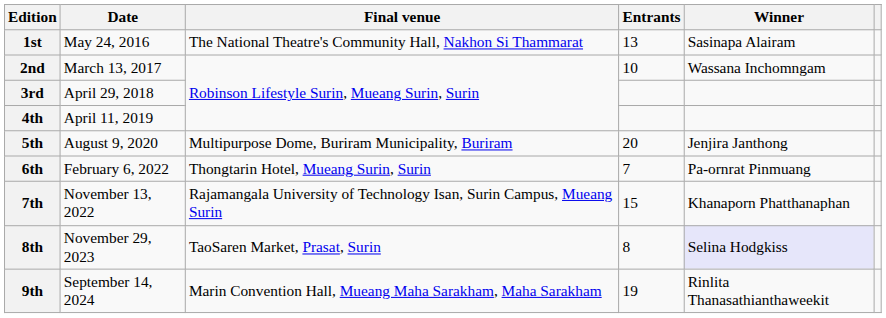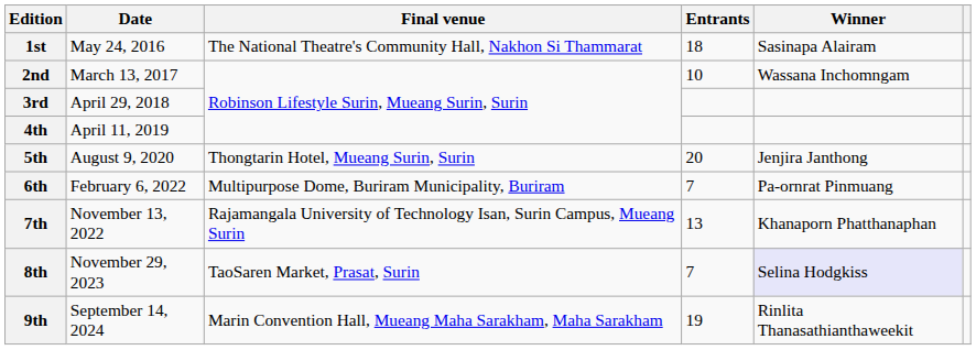 <table class="wikitable defaultcenter col2left col3left col5left" style="font-size:95%;">
 <tr>
 <th>Edition</th>
 <th>Date</th>
 <th>Final venue</th>
 <th>Entrants</th>
 <th>Winner</th>
 <th></th>
 </tr>
 <tr>
 <th>1st</th>
 <td>May 24, 2016</td>
 <td>The National Theatre's Community Hall, <a href='#'>Nakhon Si Thammarat</a></td>
-<td>13</td>
+<td>18</td>
 <td>Sasinapa Alairam</td>
 <td></td>
 </tr>
 <tr>
 <th>2nd</th>
 <td>March 13, 2017</td>
 <td rowspan=3><a href='#'>Robinson Lifestyle Surin</a>, <a href='#'>Mueang Surin</a>, <a href='#'>Surin</a></td>
 <td>10</td>
 <td>Wassana Inchomngam</td>
 <td></td>
 </tr>
 <tr>
 <th>3rd</th>
 <td>April 29, 2018</td>
 <td></td>
 <td></td>
 <td></td>
 </tr>
 <tr>
 <th>4th</th>
 <td>April 11, 2019</td>
 <td></td>
 <td></td>
 <td></td>
 </tr>
 <tr>
 <th>5th</th>
 <td>August 9, 2020</td>
-<td>Multipurpose Dome, Buriram Municipality, <a href='#'>Buriram</a></td>
+<td>Thongtarin Hotel, <a href='#'>Mueang Surin</a>, <a href='#'>Surin</a></td>
 <td>20</td>
 <td>Jenjira Janthong</td>
 <td></td>
 </tr>
 <tr>
 <th>6th</th>
 <td>February 6, 2022</td>
-<td>Thongtarin Hotel, <a href='#'>Mueang Surin</a>, <a href='#'>Surin</a></td>
+<td>Multipurpose Dome, Buriram Municipality, <a href='#'>Buriram</a></td>
 <td>7</td>
 <td>Pa-ornrat Pinmuang</td>
 <td></td>
 </tr>
 <tr>
 <th>7th</th>
 <td>November 13, 2022</td>
 <td>Rajamangala University of Technology Isan, Surin Campus, <a href='#'>Mueang Surin</a></td>
-<td>15</td>
+<td>13</td>
 <td>Khanaporn Phatthanaphan</td>
 <td></td>
 </tr>
 <tr>
 <th>8th</th>
 <td>November 29, 2023</td>
 <td>TaoSaren Market, <a href='#'>Prasat</a>, <a href='#'>Surin</a></td>
-<td>8</td>
+<td>7</td>
 <td style="background: lavender;">Selina Hodgkiss</td>
 <td></td>
 </tr>
 <tr>
 <th>9th</th>
 <td>September 14, 2024</td>
 <td>Marin Convention Hall, <a href='#'>Mueang Maha Sarakham</a>, <a href='#'>Maha Sarakham</a></td>
 <td>19</td>
 <td>Rinlita Thanasathianthaweekit</td>
 <td></td>
 </tr>
 </table>
